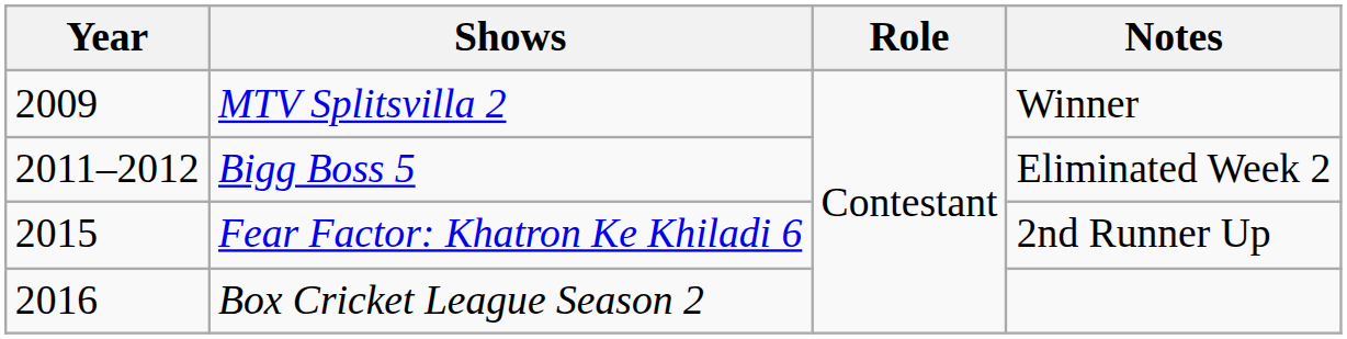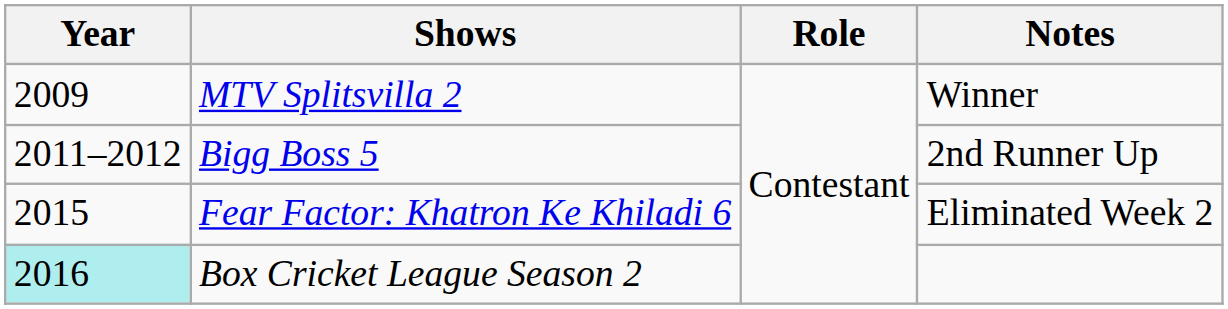 <table class="wikitable">
 <tr>
 <th>Year</th>
 <th>Shows</th>
 <th>Role</th>
 <th>Notes</th>
 </tr>
 <tr>
 <td>2009</td>
 <td><em><a href='#'>MTV Splitsvilla 2</a></em></td>
 <td rowspan="4">Contestant</td>
 <td>Winner</td>
 </tr>
 <tr>
 <td>2011–2012</td>
 <td><em><a href='#'>Bigg Boss 5</a></em></td>
-<td>Eliminated Week 2</td>
+<td>2nd Runner Up</td>
 </tr>
 <tr>
 <td>2015</td>
 <td><em><a href='#'>Fear Factor: Khatron Ke Khiladi 6</a></em></td>
-<td>2nd Runner Up</td>
+<td>Eliminated Week 2</td>
 </tr>
 <tr>
-<td>2016</td>
+<td style="background: paleturquoise;">2016</td>
 <td><em>Box Cricket League Season 2</em></td>
 <td></td>
 </tr>
 </table>
